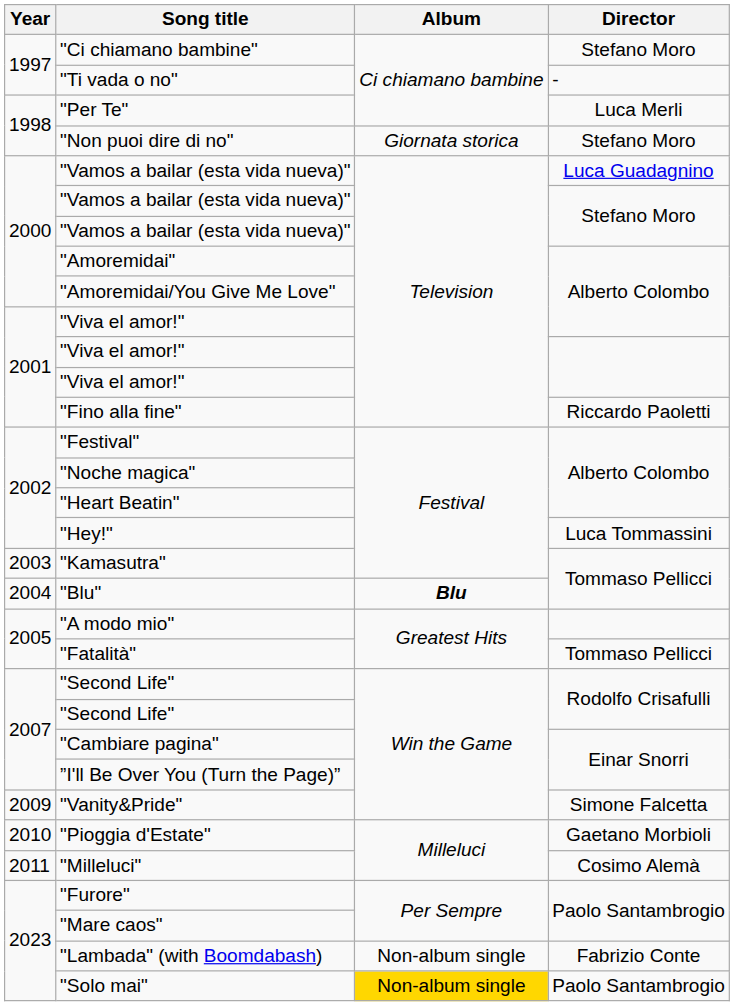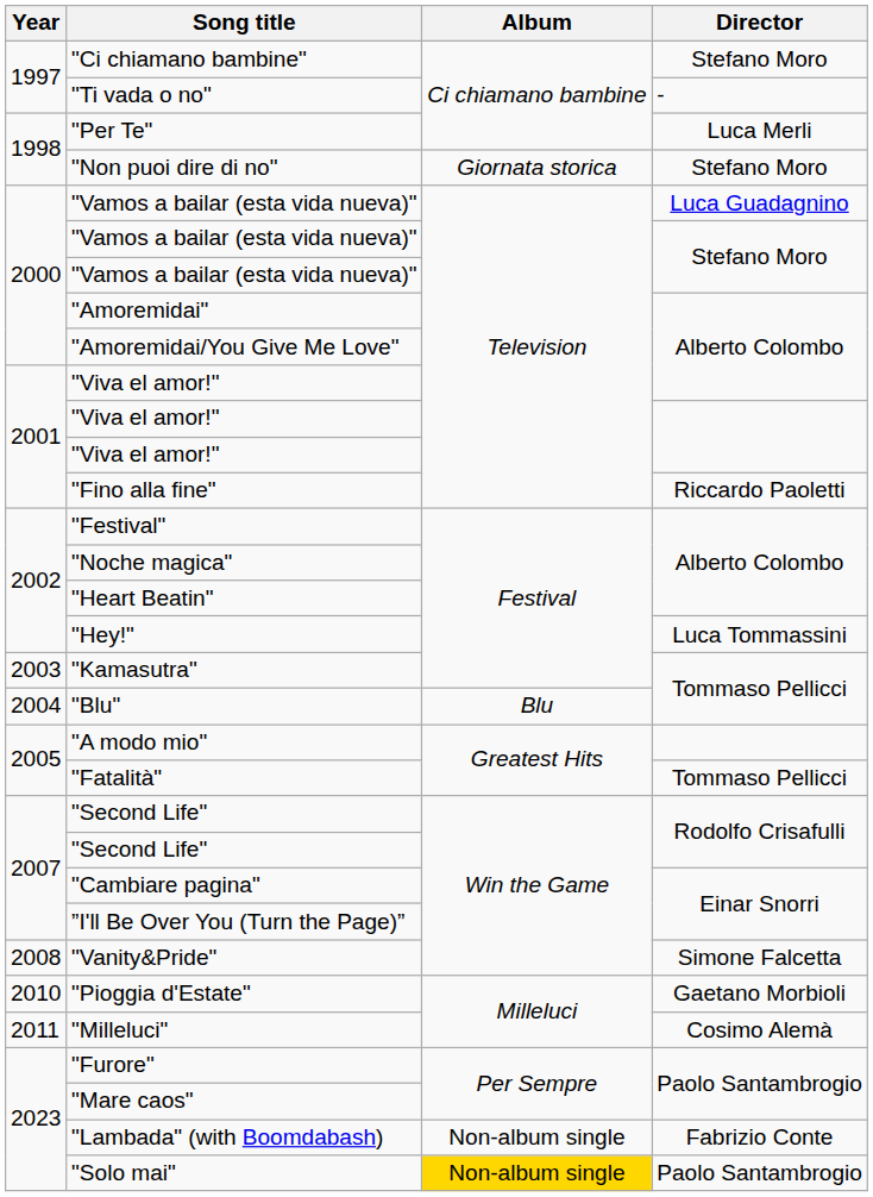 <table class="wikitable">
 <tr>
 <th>Year</th>
 <th>Song title</th>
 <th>Album</th>
 <th>Director</th>
 </tr>
 <tr>
 <td rowspan="2">1997</td>
 <td>"Ci chiamano bambine"</td>
 <td rowspan="3"align=center><em>Ci chiamano bambine</em></td>
 <td align=center>Stefano Moro</td>
 </tr>
 <tr>
 <td>"Ti vada o no"</td>
 <td>-</td>
 </tr>
 <tr>
 <td rowspan="2">1998</td>
 <td>"Per Te"</td>
 <td align=center>Luca Merli</td>
 </tr>
 <tr>
 <td>"Non puoi dire di no"</td>
 <td align=center><em>Giornata storica</em></td>
 <td align=center>Stefano Moro</td>
 </tr>
 <tr>
 <td rowspan="5">2000</td>
 <td>"Vamos a bailar (esta vida nueva)" </td>
 <td rowspan="9"align=center><em>Television</em></td>
 <td align=center><a href='#'>Luca Guadagnino</a></td>
 </tr>
 <tr>
 <td>"Vamos a bailar (esta vida nueva)" </td>
 <td rowspan="2" align=center>Stefano Moro</td>
 </tr>
 <tr>
 <td>"Vamos a bailar (esta vida nueva)" </td>
 </tr>
 <tr>
 <td>"Amoremidai"</td>
 <td rowspan="3" align=center>Alberto Colombo</td>
 </tr>
 <tr>
 <td>"Amoremidai/You Give Me Love" </td>
 </tr>
 <tr>
 <td rowspan="4">2001</td>
 <td>"Viva el amor!"</td>
 </tr>
 <tr>
 <td>"Viva el amor!" </td>
 </tr>
 <tr>
 <td>"Viva el amor!" </td>
 </tr>
 <tr>
 <td>"Fino alla fine"</td>
 <td align=center>Riccardo Paoletti</td>
 </tr>
 <tr>
 <td rowspan="4">2002</td>
 <td>"Festival"</td>
 <td rowspan="5" align=center><em>Festival</em></td>
 <td rowspan="3" align=center>Alberto Colombo</td>
 </tr>
 <tr>
 <td>"Noche magica" </td>
 </tr>
 <tr>
 <td>"Heart Beatin" </td>
 </tr>
 <tr>
 <td>"Hey!"</td>
 <td align=center>Luca Tommassini</td>
 </tr>
 <tr>
 <td>2003</td>
 <td>"Kamasutra"</td>
 <td rowspan="2" align=center>Tommaso Pellicci</td>
 </tr>
 <tr>
 <td>2004</td>
 <td>"Blu"</td>
-<td align=center><strong><em>Blu</em></strong></td>
+<td align=center><em>Blu</em></td>
 </tr>
 <tr>
 <td rowspan="2">2005</td>
 <td>"A modo mio"</td>
 <td rowspan="2"align=center><em>Greatest Hits</em></td>
 <td></td>
 </tr>
 <tr>
 <td>"Fatalità"</td>
 <td align=center>Tommaso Pellicci</td>
 </tr>
 <tr>
 <td rowspan="4">2007</td>
 <td>"Second Life"</td>
 <td rowspan="5" align=center><em>Win the Game</em></td>
 <td rowspan="2" align=center>Rodolfo Crisafulli</td>
 </tr>
 <tr>
 <td>"Second Life" </td>
 </tr>
 <tr>
 <td>"Cambiare pagina"</td>
 <td rowspan="2" align=center>Einar Snorri</td>
 </tr>
 <tr>
 <td>”I'll Be Over You (Turn the Page)” </td>
 </tr>
 <tr>
-<td>2009</td>
+<td>2008</td>
 <td>"Vanity&Pride"</td>
 <td align=center>Simone Falcetta</td>
 </tr>
 <tr>
 <td>2010</td>
 <td>"Pioggia d'Estate"</td>
 <td rowspan="2" align=center><em>Milleluci</em></td>
 <td align=center>Gaetano Morbioli</td>
 </tr>
 <tr>
 <td>2011</td>
 <td>"Milleluci"</td>
 <td align=center>Cosimo Alemà</td>
 </tr>
 <tr>
 <td rowspan="4">2023</td>
 <td>"Furore"</td>
 <td rowspan="2" align=center><em>Per Sempre</em></td>
 <td rowspan="2" align=center>Paolo Santambrogio</td>
 </tr>
 <tr>
 <td>"Mare caos"</td>
 </tr>
 <tr>
 <td>"Lambada" (with <a href='#'>Boomdabash</a>)</td>
 <td align="center">Non-album single</td>
 <td align="center">Fabrizio Conte</td>
 </tr>
 <tr>
 <td>"Solo mai"</td>
 <td align="center" style="background: gold;">Non-album single</td>
 <td align="center">Paolo Santambrogio</td>
 </tr>
 </table>
